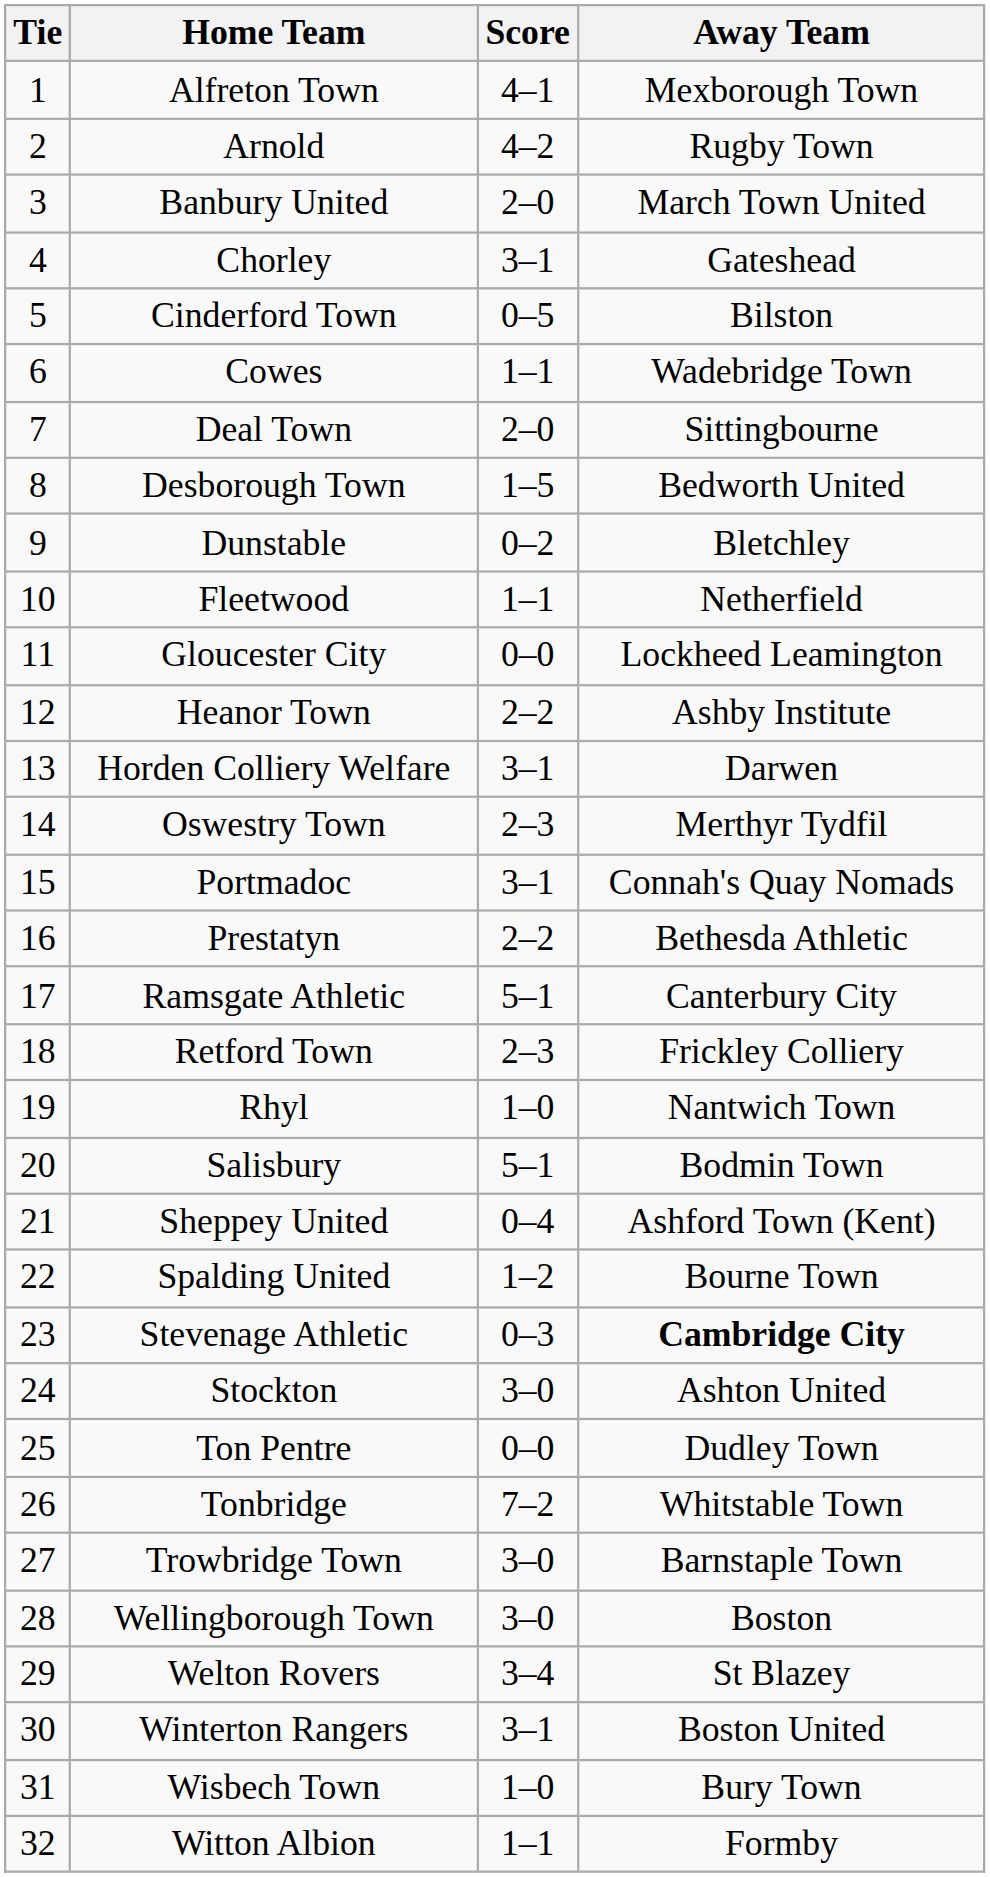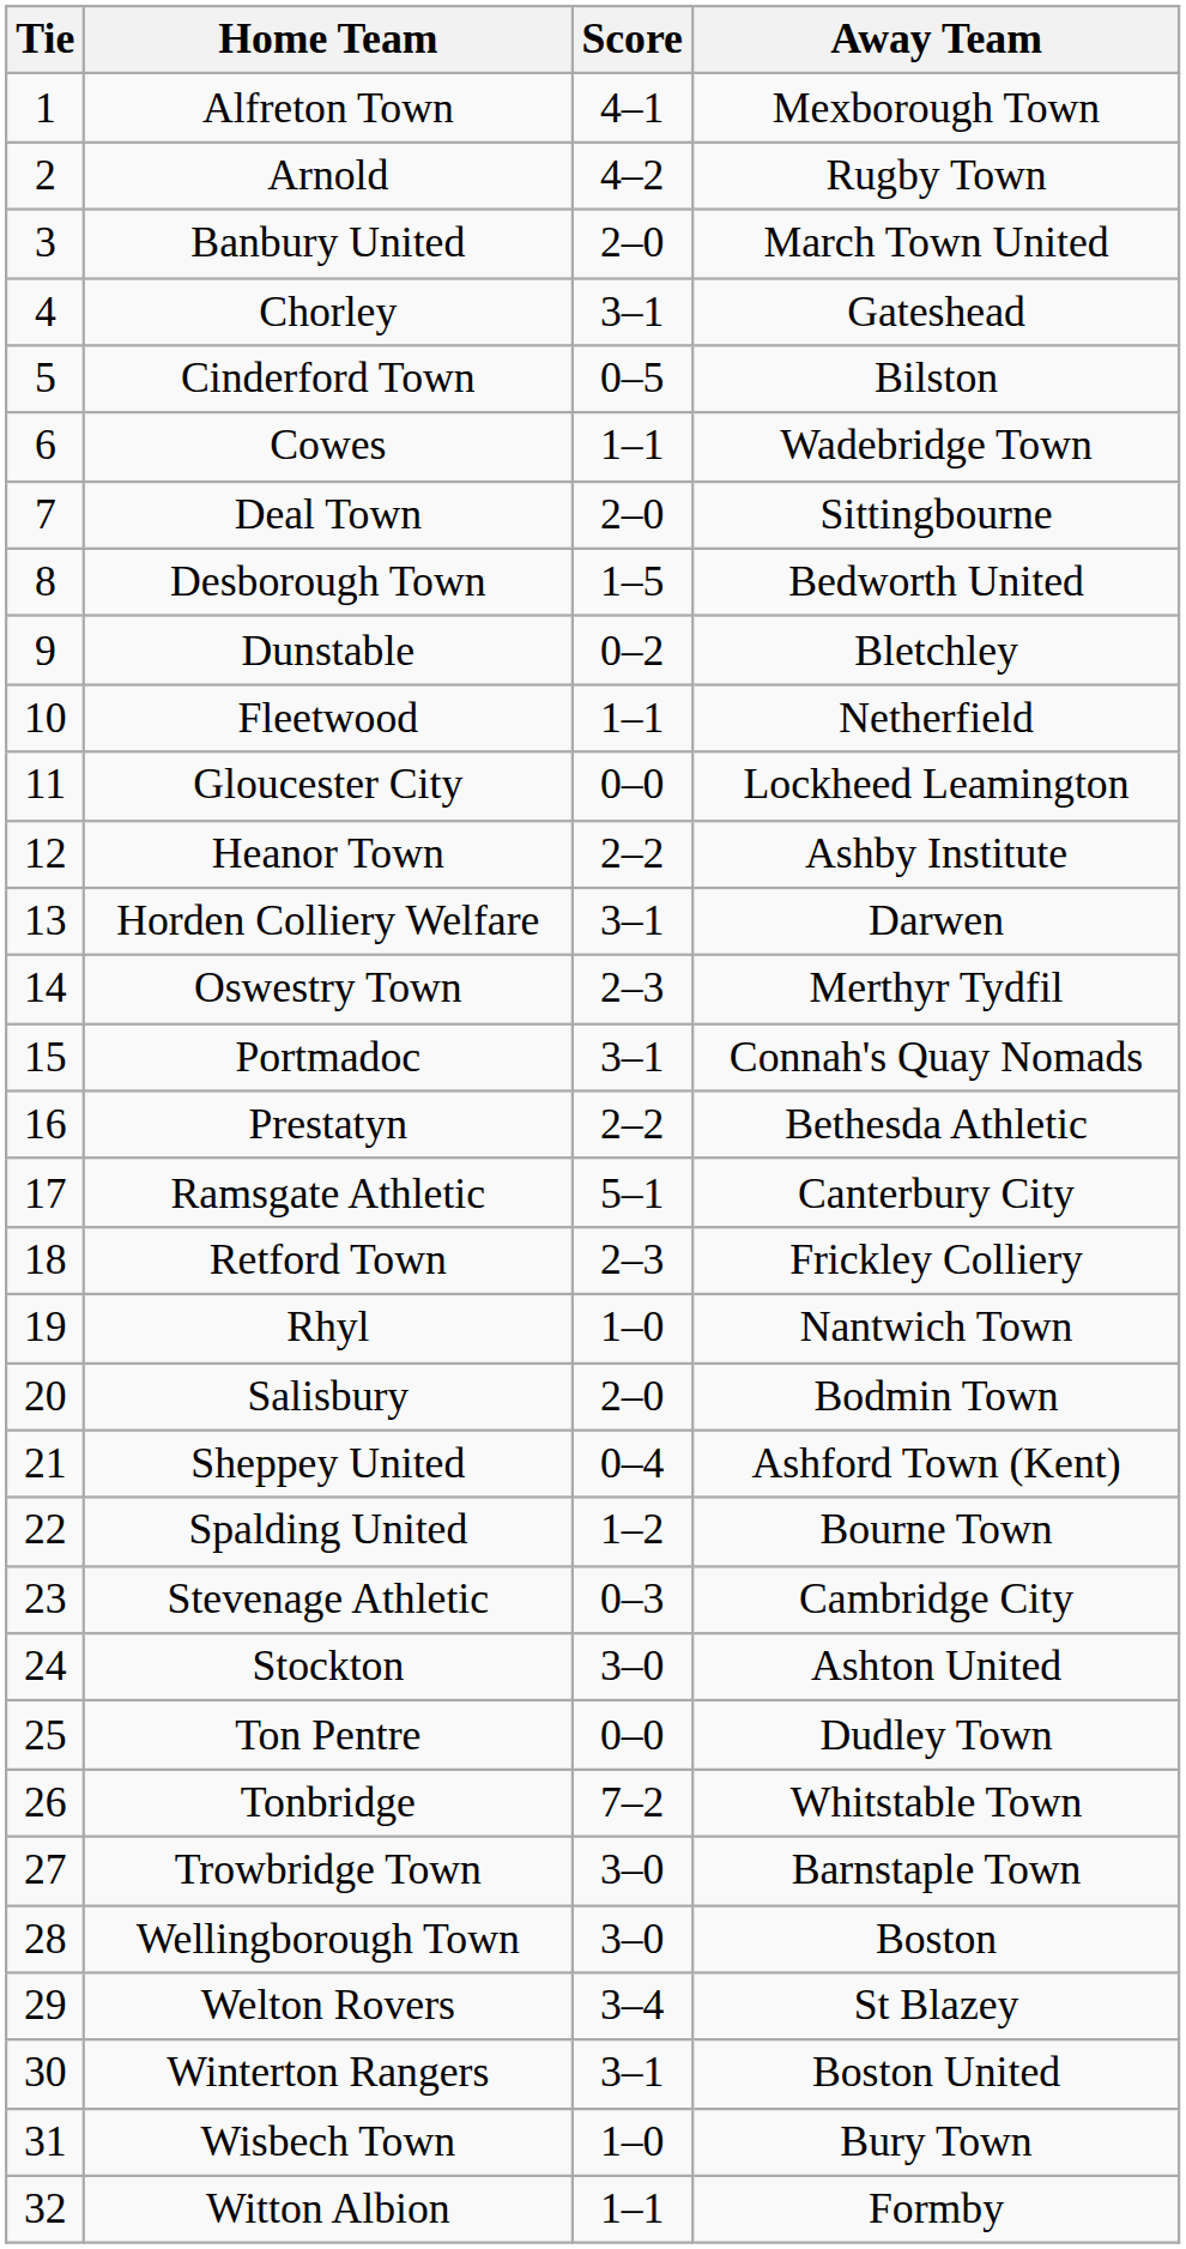 <table class="wikitable" style="text-align:center;">
 <tr>
 <th width=20>Tie</th>
 <th width=175>Home Team</th>
 <th width=20>Score</th>
 <th width=175>Away Team</th>
 </tr>
 <tr>
 <td>1</td>
 <td>Alfreton Town</td>
 <td>4–1</td>
 <td>Mexborough Town</td>
 </tr>
 <tr>
 <td>2</td>
 <td>Arnold</td>
 <td>4–2</td>
 <td>Rugby Town</td>
 </tr>
 <tr>
 <td>3</td>
 <td>Banbury United</td>
 <td>2–0</td>
 <td>March Town United</td>
 </tr>
 <tr>
 <td>4</td>
 <td>Chorley</td>
 <td>3–1</td>
 <td>Gateshead</td>
 </tr>
 <tr>
 <td>5</td>
 <td>Cinderford Town</td>
 <td>0–5</td>
 <td>Bilston</td>
 </tr>
 <tr>
 <td>6</td>
 <td>Cowes</td>
 <td>1–1</td>
 <td>Wadebridge Town</td>
 </tr>
 <tr>
 <td>7</td>
 <td>Deal Town</td>
 <td>2–0</td>
 <td>Sittingbourne</td>
 </tr>
 <tr>
 <td>8</td>
 <td>Desborough Town</td>
 <td>1–5</td>
 <td>Bedworth United</td>
 </tr>
 <tr>
 <td>9</td>
 <td>Dunstable</td>
 <td>0–2</td>
 <td>Bletchley</td>
 </tr>
 <tr>
 <td>10</td>
 <td>Fleetwood</td>
 <td>1–1</td>
 <td>Netherfield</td>
 </tr>
 <tr>
 <td>11</td>
 <td>Gloucester City</td>
 <td>0–0</td>
 <td>Lockheed Leamington</td>
 </tr>
 <tr>
 <td>12</td>
 <td>Heanor Town</td>
 <td>2–2</td>
 <td>Ashby Institute</td>
 </tr>
 <tr>
 <td>13</td>
 <td>Horden Colliery Welfare</td>
 <td>3–1</td>
 <td>Darwen</td>
 </tr>
 <tr>
 <td>14</td>
 <td>Oswestry Town</td>
 <td>2–3</td>
 <td>Merthyr Tydfil</td>
 </tr>
 <tr>
 <td>15</td>
 <td>Portmadoc</td>
 <td>3–1</td>
 <td>Connah's Quay Nomads</td>
 </tr>
 <tr>
 <td>16</td>
 <td>Prestatyn</td>
 <td>2–2</td>
 <td>Bethesda Athletic</td>
 </tr>
 <tr>
 <td>17</td>
 <td>Ramsgate Athletic</td>
 <td>5–1</td>
 <td>Canterbury City</td>
 </tr>
 <tr>
 <td>18</td>
 <td>Retford Town</td>
 <td>2–3</td>
 <td>Frickley Colliery</td>
 </tr>
 <tr>
 <td>19</td>
 <td>Rhyl</td>
 <td>1–0</td>
 <td>Nantwich Town</td>
 </tr>
 <tr>
 <td>20</td>
 <td>Salisbury</td>
-<td>5–1</td>
+<td>2–0</td>
 <td>Bodmin Town</td>
 </tr>
 <tr>
 <td>21</td>
 <td>Sheppey United</td>
 <td>0–4</td>
 <td>Ashford Town (Kent)</td>
 </tr>
 <tr>
 <td>22</td>
 <td>Spalding United</td>
 <td>1–2</td>
 <td>Bourne Town</td>
 </tr>
 <tr>
 <td>23</td>
 <td>Stevenage Athletic</td>
 <td>0–3</td>
-<td><strong>Cambridge City</strong></td>
+<td>Cambridge City</td>
 </tr>
 <tr>
 <td>24</td>
 <td>Stockton</td>
 <td>3–0</td>
 <td>Ashton United</td>
 </tr>
 <tr>
 <td>25</td>
 <td>Ton Pentre</td>
 <td>0–0</td>
 <td>Dudley Town</td>
 </tr>
 <tr>
 <td>26</td>
 <td>Tonbridge</td>
 <td>7–2</td>
 <td>Whitstable Town</td>
 </tr>
 <tr>
 <td>27</td>
 <td>Trowbridge Town</td>
 <td>3–0</td>
 <td>Barnstaple Town</td>
 </tr>
 <tr>
 <td>28</td>
 <td>Wellingborough Town</td>
 <td>3–0</td>
 <td>Boston</td>
 </tr>
 <tr>
 <td>29</td>
 <td>Welton Rovers</td>
 <td>3–4</td>
 <td>St Blazey</td>
 </tr>
 <tr>
 <td>30</td>
 <td>Winterton Rangers</td>
 <td>3–1</td>
 <td>Boston United</td>
 </tr>
 <tr>
 <td>31</td>
 <td>Wisbech Town</td>
 <td>1–0</td>
 <td>Bury Town</td>
 </tr>
 <tr>
 <td>32</td>
 <td>Witton Albion</td>
 <td>1–1</td>
 <td>Formby</td>
 </tr>
 </table>
